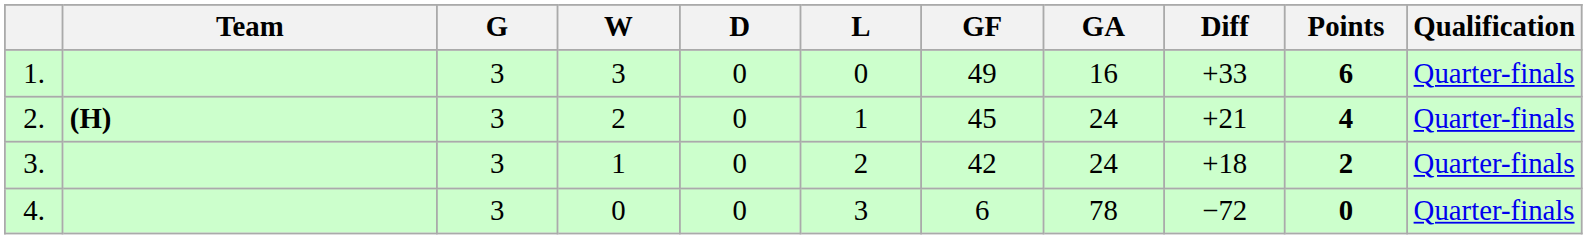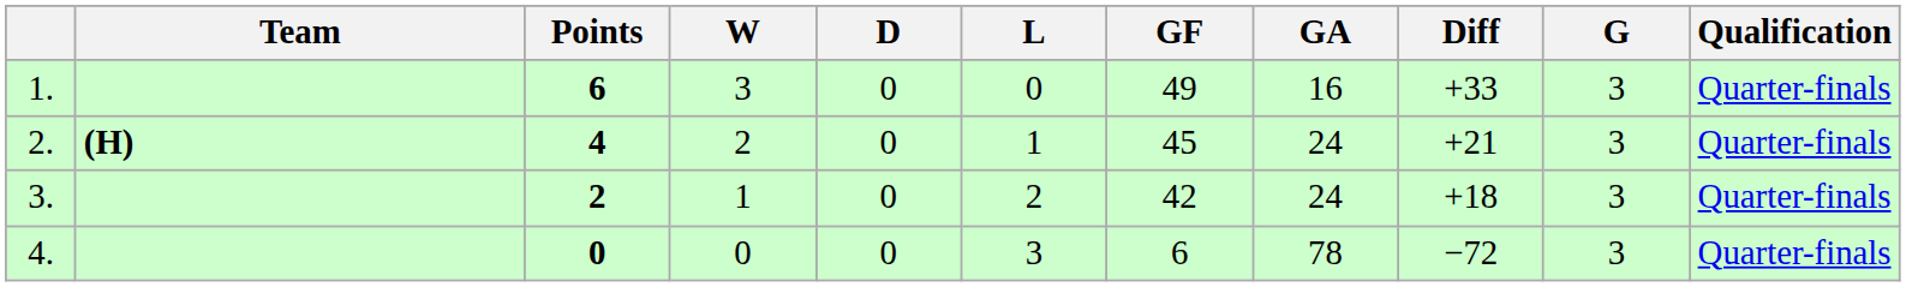 <table class=wikitable style="text-align:center">
 <tr bgcolor="#DCDCDC">
 <th width="25"></th>
 <th width="200">Team</th>
-<th width="60">G</th>
+<th width="60">Points</th>
 <th width="60">W</th>
 <th width="60">D</th>
 <th width="60">L</th>
 <th width="60">GF</th>
 <th width="60">GA</th>
 <th width="60">Diff</th>
-<th width="60">Points</th>
+<th width="60">G</th>
 <th width="60">Qualification</th>
 </tr>
 <tr bgcolor="#ccffcc">
 <td>1.</td>
 <td align=left></td>
-<td>3</td>
+<td><strong>6</strong></td>
 <td>3</td>
 <td>0</td>
 <td>0</td>
 <td>49</td>
 <td>16</td>
 <td>+33</td>
-<td><strong>6</strong></td>
+<td>3</td>
 <td><a href='#'>Quarter-finals</a></td>
 </tr>
 <tr bgcolor="#ccffcc">
 <td>2.</td>
 <td align=left> <strong>(H)</strong></td>
-<td>3</td>
+<td><strong>4</strong></td>
 <td>2</td>
 <td>0</td>
 <td>1</td>
 <td>45</td>
 <td>24</td>
 <td>+21</td>
-<td><strong>4</strong></td>
+<td>3</td>
 <td><a href='#'>Quarter-finals</a></td>
 </tr>
 <tr bgcolor="#ccffcc">
 <td>3.</td>
 <td align=left></td>
-<td>3</td>
+<td><strong>2</strong></td>
 <td>1</td>
 <td>0</td>
 <td>2</td>
 <td>42</td>
 <td>24</td>
 <td>+18</td>
-<td><strong>2</strong></td>
+<td>3</td>
 <td><a href='#'>Quarter-finals</a></td>
 </tr>
 <tr bgcolor="#ccffcc">
 <td>4.</td>
 <td align=left></td>
-<td>3</td>
+<td><strong>0</strong></td>
 <td>0</td>
 <td>0</td>
 <td>3</td>
 <td>6</td>
 <td>78</td>
 <td>−72</td>
-<td><strong>0</strong></td>
+<td>3</td>
 <td><a href='#'>Quarter-finals</a></td>
 </tr>
 </table>
